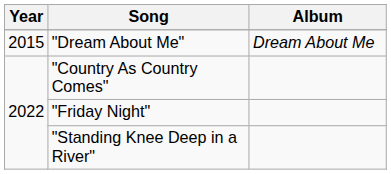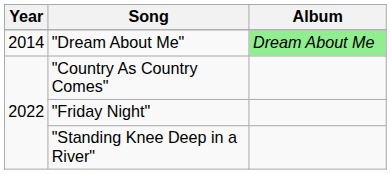 <table class="wikitable">
 <tr>
 <th rowspan="1">Year</th>
 <th rowspan="1" style="width:12em;">Song</th>
 <th rowspan="1" style="width:8em;">Album</th>
 </tr>
 <tr style="font-size:smaller;">
 </tr>
 <tr>
-<td style="text-align:center;">2015</td>
+<td style="text-align:center;">2014</td>
 <td>"Dream About Me"</td>
-<td><em>Dream About Me</em></td>
+<td style="background: lightgreen;"><em>Dream About Me</em></td>
 </tr>
 <tr>
 <td rowspan="3">2022</td>
 <td>"Country As Country Comes"</td>
 <td></td>
 </tr>
 <tr>
 <td>"Friday Night"</td>
 <td></td>
 </tr>
 <tr>
 <td>"Standing Knee Deep in a River"</td>
 <td></td>
 </tr>
 </table>
